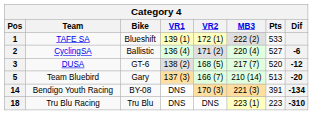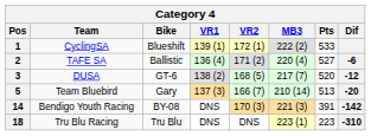 <table class="wikitable collapsible collapsed" style="font-size: 85%; text-align:center">
 <tr>
 <th colspan="8" width="500"><big>Category 4</big></th>
 </tr>
 <tr>
 <th valign="middle">Pos</th>
 <th valign="middle">Team</th>
 <th valign="middle">Bike</th>
 <th><a href='#'>VR1</a><br></th>
 <th><a href='#'>VR2</a><br></th>
 <th><a href='#'>MB3</a><br></th>
 <th valign="middle">Pts</th>
 <th valign="middle">Dif</th>
 </tr>
 <tr>
 <th>1</th>
-<td> <a href='#'>TAFE SA</a></td>
+<td> <a href='#'>CyclingSA</a></td>
 <td>Blueshift</td>
 <td bgcolor="#FFFFBF">139 (1)</td>
 <td bgcolor="#FFFFBF">172 (1)</td>
 <td bgcolor="#dfdfdf">222 (2)</td>
 <td>533</td>
 <th></th>
 </tr>
 <tr>
 <th>2</th>
-<td> <a href='#'>CyclingSA</a></td>
+<td> <a href='#'>TAFE SA</a></td>
 <td>Ballistic</td>
 <td bgcolor="#dfffdf">136 (4)</td>
 <td bgcolor="#dfdfdf">171 (2)</td>
 <td bgcolor="#dfffdf">220 (4)</td>
 <td>527</td>
 <th>-6</th>
 </tr>
 <tr>
 <th>3</th>
 <td> <a href='#'>DUSA</a></td>
 <td>GT-6</td>
 <td bgcolor="#dfdfdf">138 (2)</td>
 <td bgcolor="#dfffdf">168 (5)</td>
 <td bgcolor="#dfffdf">217 (7)</td>
 <td>520</td>
 <th>-12</th>
 </tr>
 <tr>
 <th>5</th>
 <td> Team Bluebird</td>
 <td>Gary</td>
 <td bgcolor="#ffdf9f">137 (3)</td>
 <td bgcolor="#dfffdf">166 (7)</td>
 <td bgcolor="#dfffdf">210 (14)</td>
 <td>513</td>
 <th>-20</th>
 </tr>
 <tr>
 <th>14</th>
 <td> Bendigo Youth Racing</td>
 <td>BY-08</td>
 <td bgcolor="#ffffff">DNS</td>
 <td bgcolor="#ffdf9f">170 (3)</td>
 <td bgcolor="#ffdf9f">221 (3)</td>
 <td>391</td>
-<th>-134</th>
+<th>-142</th>
 </tr>
 <tr>
 <th>18</th>
 <td> Tru Blu Racing</td>
 <td>Tru Blu</td>
 <td bgcolor="#ffffff">DNS</td>
 <td bgcolor="#ffffff">DNS</td>
 <td bgcolor="#FFFFBF">223 (1)</td>
 <td>223</td>
 <th>-310</th>
 </tr>
 </table>
